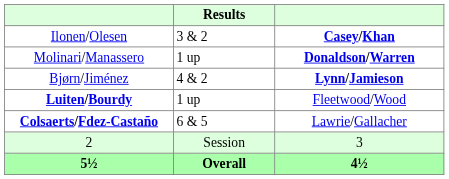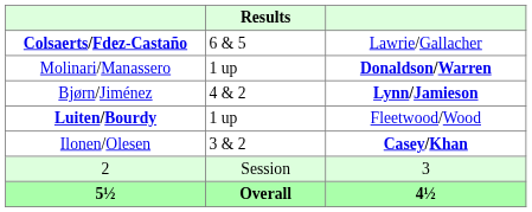 <table border="1" cellpadding="3" style="border-collapse:collapse; text-align:center;">
 <tr style="background:#ddffdd;">
 <th style="width:12em;"></th>
 <th style="width:7em;">Results</th>
 <th style="width:12em;"> </th>
 </tr>
 <tr>
-<td><a href='#'>Ilonen</a>/<a href='#'>Olesen</a></td>
-<td align=left> 3 & 2</td>
-<td><strong><a href='#'>Casey</a>/<a href='#'>Khan</a></strong></td>
+<td><strong><a href='#'>Colsaerts</a>/<a href='#'>Fdez-Castaño</a></strong></td>
+<td align=left> 6 & 5</td>
+<td><a href='#'>Lawrie</a>/<a href='#'>Gallacher</a></td>
 </tr>
 <tr>
 <td><a href='#'>Molinari</a>/<a href='#'>Manassero</a></td>
 <td align=left> 1 up</td>
 <td><strong><a href='#'>Donaldson</a>/<a href='#'>Warren</a></strong></td>
 </tr>
 <tr>
 <td><a href='#'>Bjørn</a>/<a href='#'>Jiménez</a></td>
 <td align=left> 4 & 2</td>
 <td><strong><a href='#'>Lynn</a>/<a href='#'>Jamieson</a></strong></td>
 </tr>
 <tr>
 <td><strong><a href='#'>Luiten</a>/<a href='#'>Bourdy</a></strong></td>
 <td align=left> 1 up</td>
 <td><a href='#'>Fleetwood</a>/<a href='#'>Wood</a></td>
 </tr>
 <tr>
-<td><strong><a href='#'>Colsaerts</a>/<a href='#'>Fdez-Castaño</a></strong></td>
-<td align=left> 6 & 5</td>
-<td><a href='#'>Lawrie</a>/<a href='#'>Gallacher</a></td>
+<td><a href='#'>Ilonen</a>/<a href='#'>Olesen</a></td>
+<td align=left> 3 & 2</td>
+<td><strong><a href='#'>Casey</a>/<a href='#'>Khan</a></strong></td>
 </tr>
 <tr style="background:#ddffdd;">
 <td>2</td>
 <td>Session</td>
 <td>3</td>
 </tr>
 <tr style="background:#aaffaa;">
 <th>5½</th>
 <th>Overall</th>
 <th>4½</th>
 </tr>
 </table>
